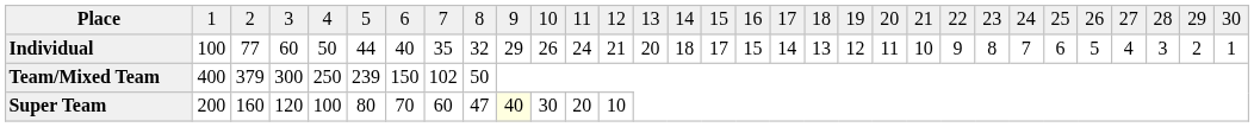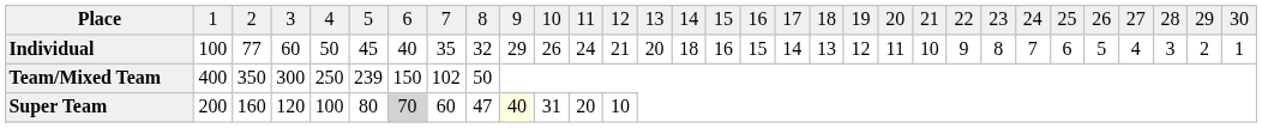 <table border="1" cellpadding="2" cellspacing="0" style="border:1px solid #C0C0C0; border-collapse:collapse; font-size:86%; margin-top:1em; text-align:center" width="900">
 <tr bgcolor="#F0F0F0">
 <td width=180><strong>Place</strong></td>
 <td width=25>1</td>
 <td width=25>2</td>
 <td width=25>3</td>
 <td width=25>4</td>
 <td width=25>5</td>
 <td width=25>6</td>
 <td width=25>7</td>
 <td width=25>8</td>
 <td width=25>9</td>
 <td width=25>10</td>
 <td width=25>11</td>
 <td width=25>12</td>
 <td width=25>13</td>
 <td width=25>14</td>
 <td width=25>15</td>
 <td width=25>16</td>
 <td width=25>17</td>
 <td width=25>18</td>
 <td width=25>19</td>
 <td width=25>20</td>
 <td width=25>21</td>
 <td width=25>22</td>
 <td width=25>23</td>
 <td width=25>24</td>
 <td width=25>25</td>
 <td width=25>26</td>
 <td width=25>27</td>
 <td width=25>28</td>
 <td width=25>29</td>
 <td width=25>30</td>
 </tr>
 <tr>
 <td bgcolor="#F0F0F0" align=left><strong>Individual</strong></td>
 <td>100</td>
 <td>77</td>
 <td>60</td>
 <td>50</td>
-<td>44</td>
+<td>45</td>
 <td>40</td>
 <td>35</td>
 <td>32</td>
 <td>29</td>
 <td>26</td>
 <td>24</td>
 <td>21</td>
 <td>20</td>
 <td>18</td>
-<td>17</td>
+<td>16</td>
 <td>15</td>
 <td>14</td>
 <td>13</td>
 <td>12</td>
 <td>11</td>
 <td>10</td>
 <td>9</td>
 <td>8</td>
 <td>7</td>
 <td>6</td>
 <td>5</td>
 <td>4</td>
 <td>3</td>
 <td>2</td>
 <td>1</td>
 </tr>
 <tr>
 <td bgcolor="#F0F0F0" align=left><strong>Team/Mixed Team</strong></td>
 <td>400</td>
-<td>379</td>
+<td>350</td>
 <td>300</td>
 <td>250</td>
 <td>239</td>
 <td>150</td>
 <td>102</td>
 <td>50</td>
 </tr>
 <tr>
 <td bgcolor="#F0F0F0" align=left><strong>Super Team</strong></td>
 <td>200</td>
 <td>160</td>
 <td>120</td>
 <td>100</td>
 <td>80</td>
-<td>70</td>
+<td style="background: lightgrey;">70</td>
 <td>60</td>
 <td>47</td>
 <td style="background: lightyellow;">40</td>
-<td>30</td>
+<td>31</td>
 <td>20</td>
 <td>10</td>
 </tr>
 </table>
